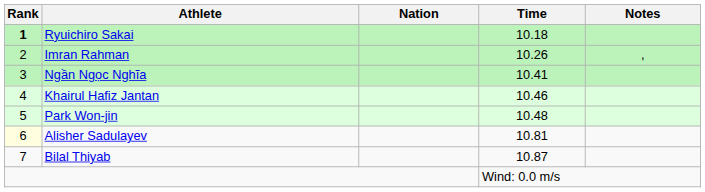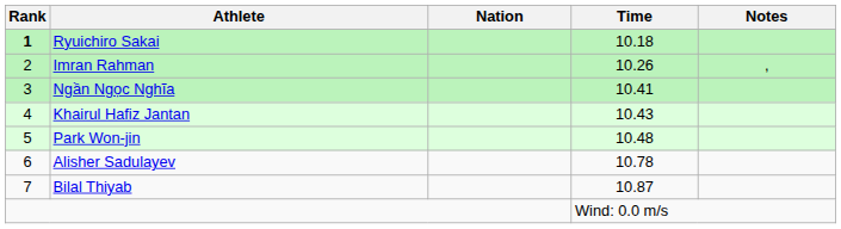 <table class="wikitable sortable" style="text-align:center;width: 55%;">
 <tr>
 <th scope="col" style="width: 10px;">Rank</th>
 <th scope="col">Athlete</th>
 <th scope="col">Nation</th>
 <th scope="col">Time</th>
 <th scope="col">Notes</th>
 </tr>
 <tr bgcolor=bbf3bb>
 <td><strong>1</strong></td>
 <td align=left><a href='#'>Ryuichiro Sakai</a></td>
 <td align=left></td>
 <td>10.18</td>
 <td></td>
 </tr>
 <tr bgcolor=bbf3bb>
 <td>2</td>
 <td align=left><a href='#'>Imran Rahman</a></td>
 <td align=left></td>
 <td>10.26</td>
 <td>, <strong></strong></td>
 </tr>
 <tr bgcolor=bbf3bb>
 <td>3</td>
 <td align=left><a href='#'>Ngần Ngọc Nghĩa</a></td>
 <td align=left></td>
 <td>10.41</td>
 <td></td>
 </tr>
 <tr bgcolor=ddffdd>
 <td>4</td>
 <td align=left><a href='#'>Khairul Hafiz Jantan</a></td>
 <td align=left></td>
-<td>10.46</td>
+<td>10.43</td>
 <td></td>
 </tr>
 <tr bgcolor=ddffdd>
 <td>5</td>
 <td align=left><a href='#'>Park Won-jin</a></td>
 <td align=left></td>
 <td>10.48</td>
 <td></td>
 </tr>
 <tr>
-<td style="background: lightyellow;">6</td>
+<td>6</td>
 <td align=left><a href='#'>Alisher Sadulayev</a></td>
 <td align=left></td>
-<td>10.81</td>
+<td>10.78</td>
 <td></td>
 </tr>
 <tr>
 <td>7</td>
 <td align=left><a href='#'>Bilal Thiyab</a></td>
 <td align=left></td>
 <td>10.87</td>
 <td></td>
 </tr>
 <tr class="sortbottom">
 <td colspan="3"></td>
 <td colspan="2" style="text-align:left;">Wind: 0.0 m/s</td>
 </tr>
 </table>
